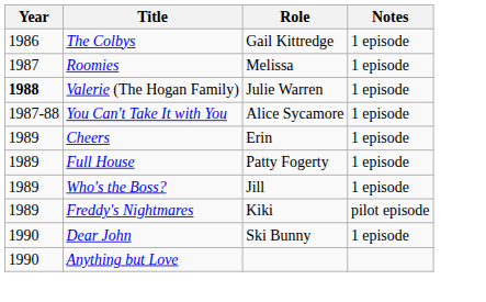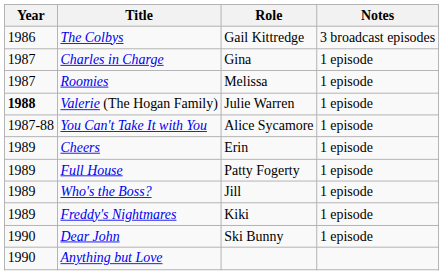 <table class="wikitable">
 <tr>
 <th>Year</th>
 <th>Title</th>
 <th>Role</th>
 <th>Notes</th>
 </tr>
 <tr>
 <td>1986</td>
 <td><em><a href='#'>The Colbys</a></em></td>
 <td>Gail Kittredge</td>
+<td>3 broadcast episodes</td>
+</tr>
+<tr>
+<td>1987</td>
+<td><em><a href='#'>Charles in Charge</a></em></td>
+<td>Gina</td>
 <td>1 episode</td>
 </tr>
 <tr>
 <td>1987</td>
 <td><em><a href='#'>Roomies</a></em></td>
 <td>Melissa</td>
 <td>1 episode</td>
 </tr>
 <tr>
 <td><strong>1988</strong></td>
 <td><em><a href='#'>Valerie</a></em> (The Hogan Family)</td>
 <td>Julie Warren</td>
 <td>1 episode</td>
 </tr>
 <tr>
 <td>1987-88</td>
 <td><em><a href='#'>You Can't Take It with You</a></em></td>
 <td>Alice Sycamore</td>
 <td>1 episode</td>
 </tr>
 <tr>
 <td>1989</td>
 <td><em><a href='#'>Cheers</a></em></td>
 <td>Erin</td>
 <td>1 episode</td>
 </tr>
 <tr>
 <td>1989</td>
 <td><em><a href='#'>Full House</a></em></td>
 <td>Patty Fogerty</td>
 <td>1 episode</td>
 </tr>
 <tr>
 <td>1989</td>
 <td><em><a href='#'>Who's the Boss?</a></em></td>
 <td>Jill</td>
 <td>1 episode</td>
 </tr>
 <tr>
 <td>1989</td>
 <td><em><a href='#'>Freddy's Nightmares</a></em></td>
 <td>Kiki</td>
-<td>pilot episode</td>
+<td>1 episode</td>
 </tr>
 <tr>
 <td>1990</td>
 <td><em><a href='#'>Dear John</a></em></td>
 <td>Ski Bunny</td>
 <td>1 episode</td>
 </tr>
 <tr>
 <td>1990</td>
 <td><em><a href='#'>Anything but Love</a></em></td>
 <td></td>
 <td></td>
 </tr>
 </table>
